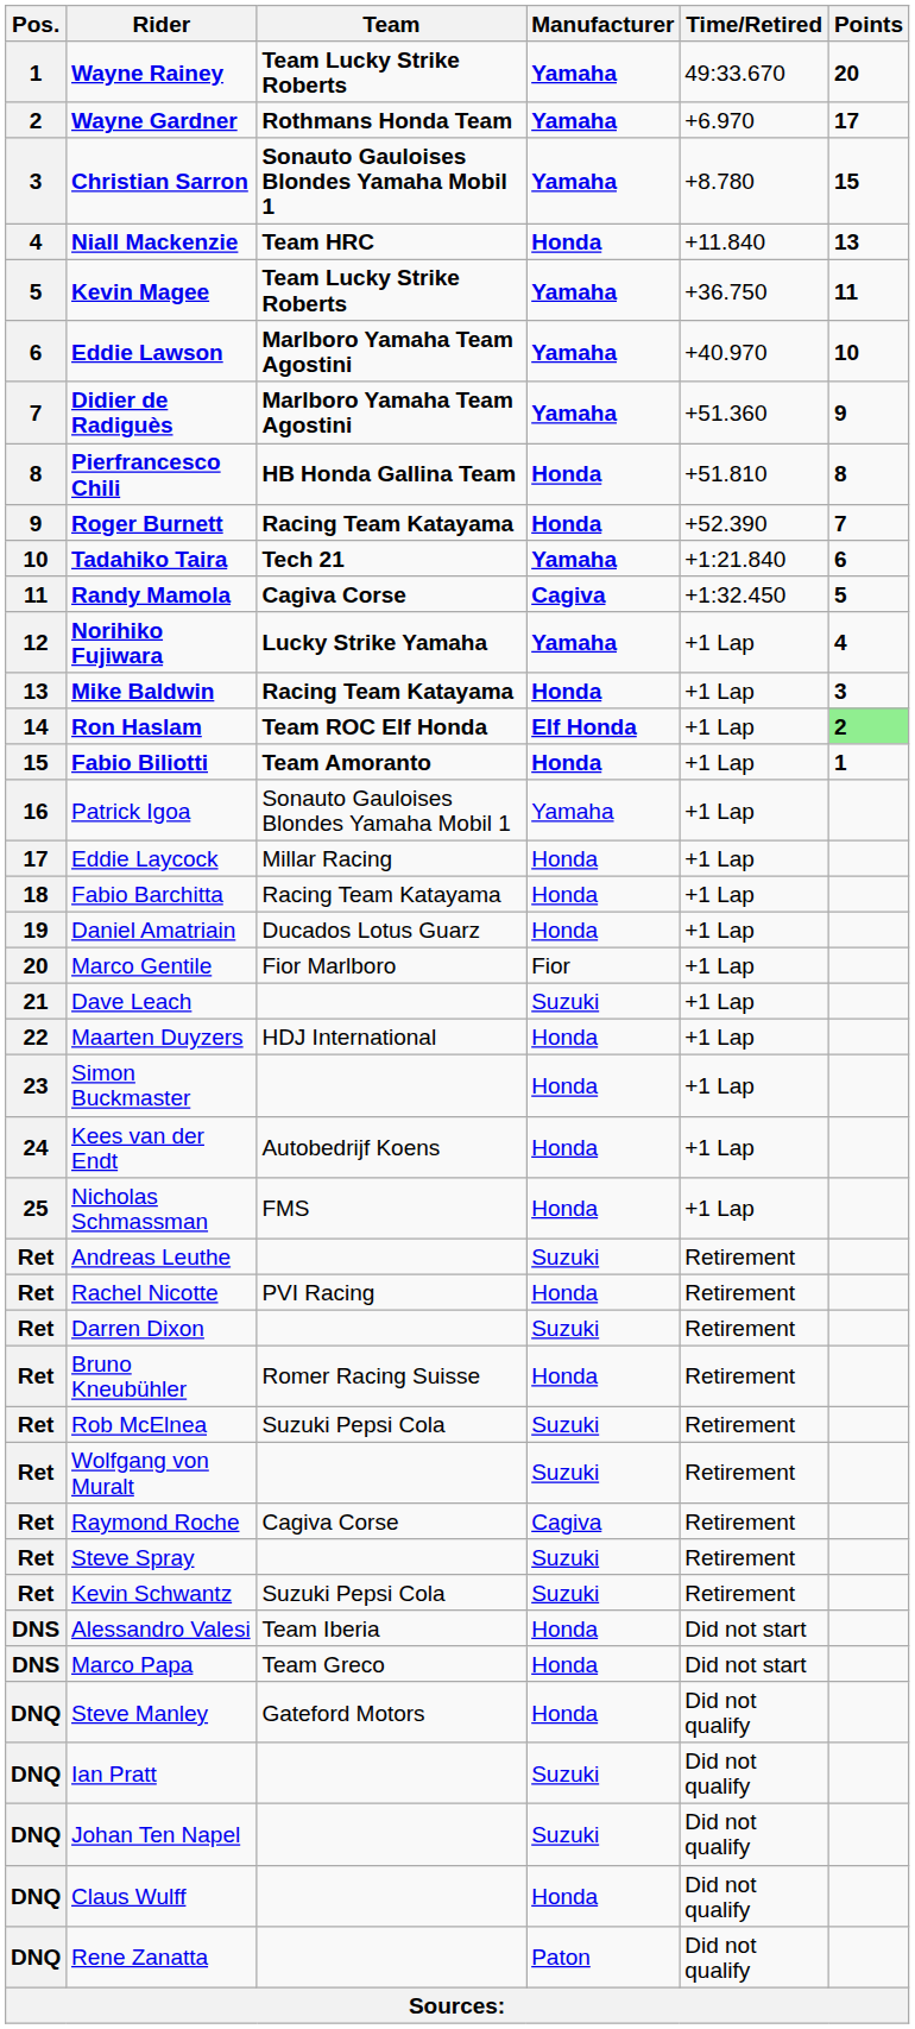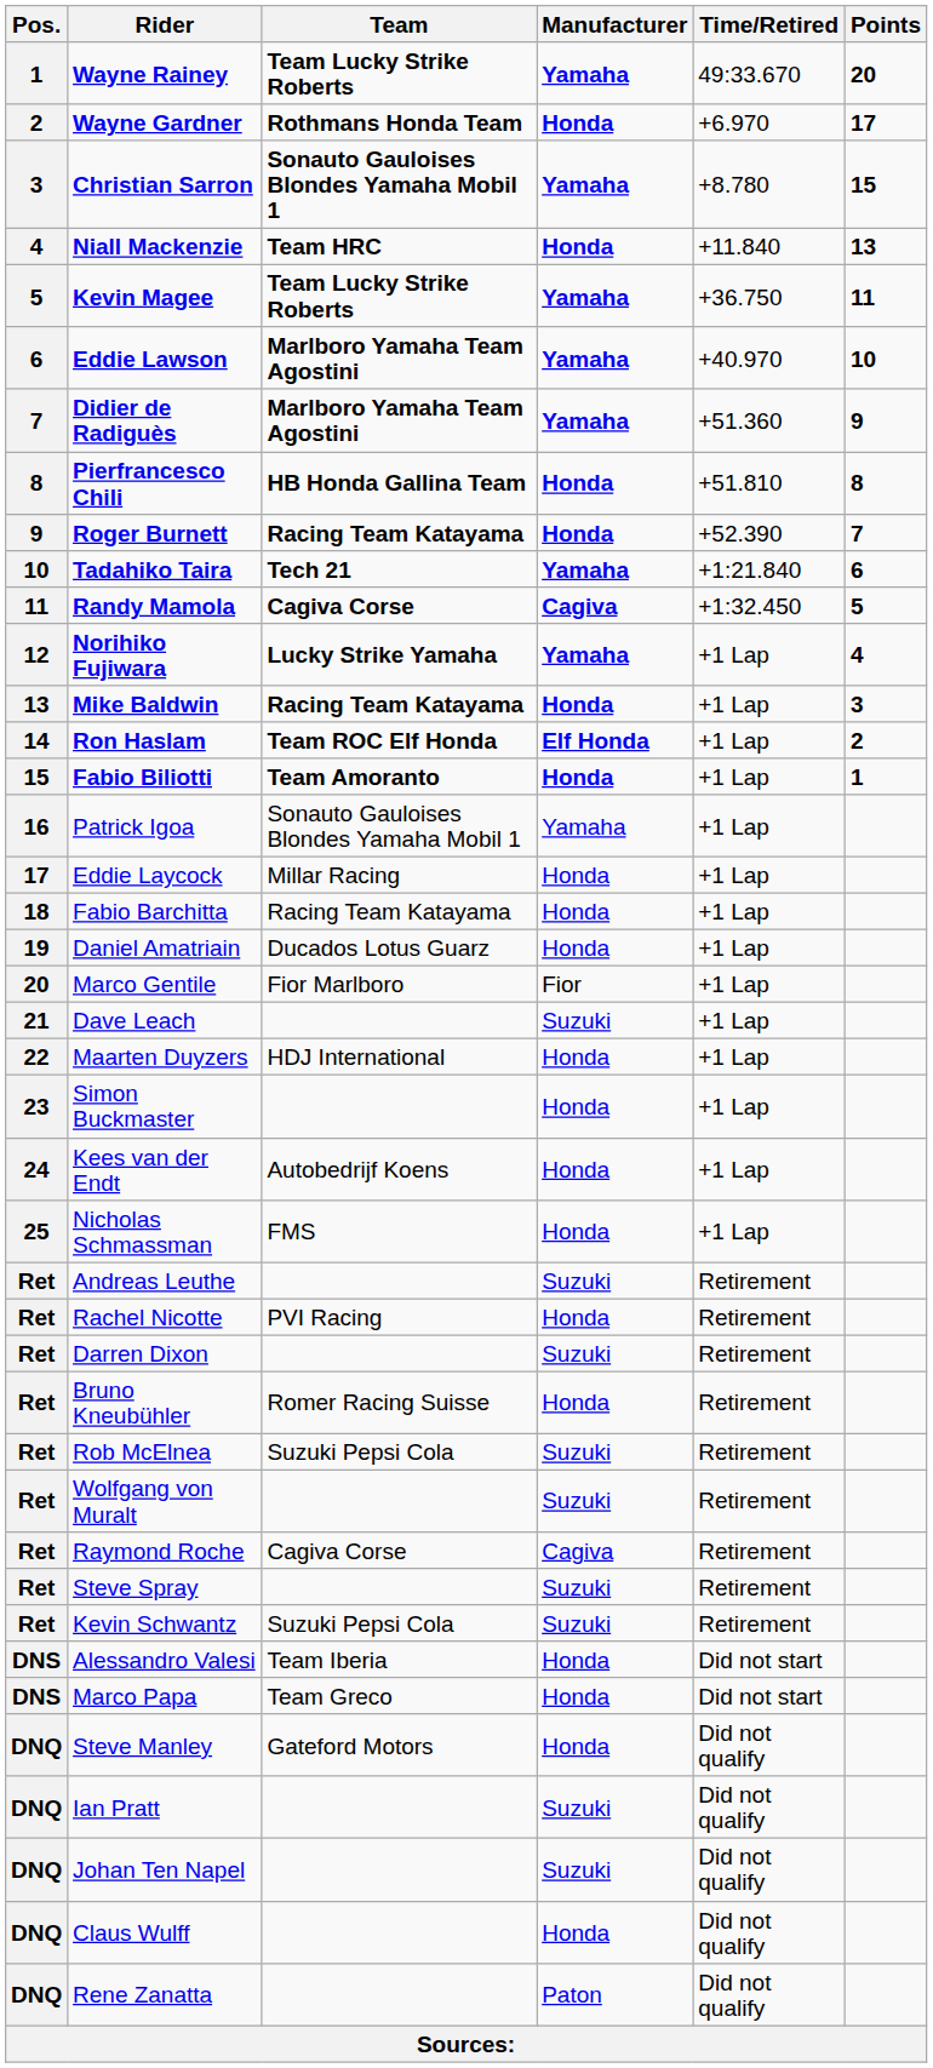 <table class="wikitable" style="font-size: 95%;">
 <tr>
 <th>Pos.</th>
 <th>Rider</th>
 <th>Team</th>
 <th>Manufacturer</th>
 <th>Time/Retired</th>
 <th>Points</th>
 </tr>
 <tr>
 <th>1</th>
 <td> <strong><a href='#'>Wayne Rainey</a></strong></td>
 <td><strong>Team Lucky Strike Roberts</strong></td>
 <td><strong><a href='#'>Yamaha</a></strong></td>
 <td>49:33.670</td>
 <td><strong>20</strong></td>
 </tr>
 <tr>
 <th>2</th>
 <td> <strong><a href='#'>Wayne Gardner</a></strong></td>
 <td><strong>Rothmans Honda Team</strong></td>
-<td><strong><a href='#'>Yamaha</a></strong></td>
+<td><strong><a href='#'>Honda</a></strong></td>
 <td>+6.970</td>
 <td><strong>17</strong></td>
 </tr>
 <tr>
 <th>3</th>
 <td> <strong><a href='#'>Christian Sarron</a></strong></td>
 <td><strong>Sonauto Gauloises Blondes Yamaha Mobil 1</strong></td>
 <td><strong><a href='#'>Yamaha</a></strong></td>
 <td>+8.780</td>
 <td><strong>15</strong></td>
 </tr>
 <tr>
 <th>4</th>
 <td> <strong><a href='#'>Niall Mackenzie</a></strong></td>
 <td><strong>Team HRC</strong></td>
 <td><strong><a href='#'>Honda</a></strong></td>
 <td>+11.840</td>
 <td><strong>13</strong></td>
 </tr>
 <tr>
 <th>5</th>
 <td> <strong><a href='#'>Kevin Magee</a></strong></td>
 <td><strong>Team Lucky Strike Roberts</strong></td>
 <td><strong><a href='#'>Yamaha</a></strong></td>
 <td>+36.750</td>
 <td><strong>11</strong></td>
 </tr>
 <tr>
 <th>6</th>
 <td> <strong><a href='#'>Eddie Lawson</a></strong></td>
 <td><strong>Marlboro Yamaha Team Agostini</strong></td>
 <td><strong><a href='#'>Yamaha</a></strong></td>
 <td>+40.970</td>
 <td><strong>10</strong></td>
 </tr>
 <tr>
 <th>7</th>
 <td> <strong><a href='#'>Didier de Radiguès</a></strong></td>
 <td><strong>Marlboro Yamaha Team Agostini</strong></td>
 <td><strong><a href='#'>Yamaha</a></strong></td>
 <td>+51.360</td>
 <td><strong>9</strong></td>
 </tr>
 <tr>
 <th>8</th>
 <td> <strong><a href='#'>Pierfrancesco Chili</a></strong></td>
 <td><strong>HB Honda Gallina Team</strong></td>
 <td><strong><a href='#'>Honda</a></strong></td>
 <td>+51.810</td>
 <td><strong>8</strong></td>
 </tr>
 <tr>
 <th>9</th>
 <td> <strong><a href='#'>Roger Burnett</a></strong></td>
 <td><strong>Racing Team Katayama</strong></td>
 <td><strong><a href='#'>Honda</a></strong></td>
 <td>+52.390</td>
 <td><strong>7</strong></td>
 </tr>
 <tr>
 <th>10</th>
 <td> <strong><a href='#'>Tadahiko Taira</a></strong></td>
 <td><strong>Tech 21</strong></td>
 <td><strong><a href='#'>Yamaha</a></strong></td>
 <td>+1:21.840</td>
 <td><strong>6</strong></td>
 </tr>
 <tr>
 <th>11</th>
 <td> <strong><a href='#'>Randy Mamola</a></strong></td>
 <td><strong>Cagiva Corse</strong></td>
 <td><strong><a href='#'>Cagiva</a></strong></td>
 <td>+1:32.450</td>
 <td><strong>5</strong></td>
 </tr>
 <tr>
 <th>12</th>
 <td> <strong><a href='#'>Norihiko Fujiwara</a></strong></td>
 <td><strong>Lucky Strike Yamaha</strong></td>
 <td><strong><a href='#'>Yamaha</a></strong></td>
 <td>+1 Lap</td>
 <td><strong>4</strong></td>
 </tr>
 <tr>
 <th>13</th>
 <td> <strong><a href='#'>Mike Baldwin</a></strong></td>
 <td><strong>Racing Team Katayama</strong></td>
 <td><strong><a href='#'>Honda</a></strong></td>
 <td>+1 Lap</td>
 <td><strong>3</strong></td>
 </tr>
 <tr>
 <th>14</th>
 <td> <strong><a href='#'>Ron Haslam</a></strong></td>
 <td><strong>Team ROC Elf Honda</strong></td>
 <td><strong><a href='#'>Elf Honda</a></strong></td>
 <td>+1 Lap</td>
-<td style="background: lightgreen;"><strong>2</strong></td>
+<td><strong>2</strong></td>
 </tr>
 <tr>
 <th>15</th>
 <td> <strong><a href='#'>Fabio Biliotti</a></strong></td>
 <td><strong>Team Amoranto</strong></td>
 <td><strong><a href='#'>Honda</a></strong></td>
 <td>+1 Lap</td>
 <td><strong>1</strong></td>
 </tr>
 <tr>
 <th>16</th>
 <td> <a href='#'>Patrick Igoa</a></td>
 <td>Sonauto Gauloises Blondes Yamaha Mobil 1</td>
 <td><a href='#'>Yamaha</a></td>
 <td>+1 Lap</td>
 <td></td>
 </tr>
 <tr>
 <th>17</th>
 <td> <a href='#'>Eddie Laycock</a></td>
 <td>Millar Racing</td>
 <td><a href='#'>Honda</a></td>
 <td>+1 Lap</td>
 <td></td>
 </tr>
 <tr>
 <th>18</th>
 <td> <a href='#'>Fabio Barchitta</a></td>
 <td>Racing Team Katayama</td>
 <td><a href='#'>Honda</a></td>
 <td>+1 Lap</td>
 <td></td>
 </tr>
 <tr>
 <th>19</th>
 <td> <a href='#'>Daniel Amatriain</a></td>
 <td>Ducados Lotus Guarz</td>
 <td><a href='#'>Honda</a></td>
 <td>+1 Lap</td>
 <td></td>
 </tr>
 <tr>
 <th>20</th>
 <td> <a href='#'>Marco Gentile</a></td>
 <td>Fior Marlboro</td>
 <td>Fior</td>
 <td>+1 Lap</td>
 <td></td>
 </tr>
 <tr>
 <th>21</th>
 <td> <a href='#'>Dave Leach</a></td>
 <td></td>
 <td><a href='#'>Suzuki</a></td>
 <td>+1 Lap</td>
 <td></td>
 </tr>
 <tr>
 <th>22</th>
 <td> <a href='#'>Maarten Duyzers</a></td>
 <td>HDJ International</td>
 <td><a href='#'>Honda</a></td>
 <td>+1 Lap</td>
 <td></td>
 </tr>
 <tr>
 <th>23</th>
 <td> <a href='#'>Simon Buckmaster</a></td>
 <td></td>
 <td><a href='#'>Honda</a></td>
 <td>+1 Lap</td>
 <td></td>
 </tr>
 <tr>
 <th>24</th>
 <td> <a href='#'>Kees van der Endt</a></td>
 <td>Autobedrijf Koens</td>
 <td><a href='#'>Honda</a></td>
 <td>+1 Lap</td>
 <td></td>
 </tr>
 <tr>
 <th>25</th>
 <td> <a href='#'>Nicholas Schmassman</a></td>
 <td>FMS</td>
 <td><a href='#'>Honda</a></td>
 <td>+1 Lap</td>
 <td></td>
 </tr>
 <tr>
 <th>Ret</th>
 <td> <a href='#'>Andreas Leuthe</a></td>
 <td></td>
 <td><a href='#'>Suzuki</a></td>
 <td>Retirement</td>
 <td></td>
 </tr>
 <tr>
 <th>Ret</th>
 <td> <a href='#'>Rachel Nicotte</a></td>
 <td>PVI Racing</td>
 <td><a href='#'>Honda</a></td>
 <td>Retirement</td>
 <td></td>
 </tr>
 <tr>
 <th>Ret</th>
 <td> <a href='#'>Darren Dixon</a></td>
 <td></td>
 <td><a href='#'>Suzuki</a></td>
 <td>Retirement</td>
 <td></td>
 </tr>
 <tr>
 <th>Ret</th>
 <td> <a href='#'>Bruno Kneubühler</a></td>
 <td>Romer Racing Suisse</td>
 <td><a href='#'>Honda</a></td>
 <td>Retirement</td>
 <td></td>
 </tr>
 <tr>
 <th>Ret</th>
 <td> <a href='#'>Rob McElnea</a></td>
 <td>Suzuki Pepsi Cola</td>
 <td><a href='#'>Suzuki</a></td>
 <td>Retirement</td>
 <td></td>
 </tr>
 <tr>
 <th>Ret</th>
 <td> <a href='#'>Wolfgang von Muralt</a></td>
 <td></td>
 <td><a href='#'>Suzuki</a></td>
 <td>Retirement</td>
 <td></td>
 </tr>
 <tr>
 <th>Ret</th>
 <td> <a href='#'>Raymond Roche</a></td>
 <td>Cagiva Corse</td>
 <td><a href='#'>Cagiva</a></td>
 <td>Retirement</td>
 <td></td>
 </tr>
 <tr>
 <th>Ret</th>
 <td> <a href='#'>Steve Spray</a></td>
 <td></td>
 <td><a href='#'>Suzuki</a></td>
 <td>Retirement</td>
 <td></td>
 </tr>
 <tr>
 <th>Ret</th>
 <td> <a href='#'>Kevin Schwantz</a></td>
 <td>Suzuki Pepsi Cola</td>
 <td><a href='#'>Suzuki</a></td>
 <td>Retirement</td>
 <td></td>
 </tr>
 <tr>
 <th>DNS</th>
 <td> <a href='#'>Alessandro Valesi</a></td>
 <td>Team Iberia</td>
 <td><a href='#'>Honda</a></td>
 <td>Did not start</td>
 <td></td>
 </tr>
 <tr>
 <th>DNS</th>
 <td> <a href='#'>Marco Papa</a></td>
 <td>Team Greco</td>
 <td><a href='#'>Honda</a></td>
 <td>Did not start</td>
 <td></td>
 </tr>
 <tr>
 <th>DNQ</th>
 <td> <a href='#'>Steve Manley</a></td>
 <td>Gateford Motors</td>
 <td><a href='#'>Honda</a></td>
 <td>Did not qualify</td>
 <td></td>
 </tr>
 <tr>
 <th>DNQ</th>
 <td> <a href='#'>Ian Pratt</a></td>
 <td></td>
 <td><a href='#'>Suzuki</a></td>
 <td>Did not qualify</td>
 <td></td>
 </tr>
 <tr>
 <th>DNQ</th>
 <td> <a href='#'>Johan Ten Napel</a></td>
 <td></td>
 <td><a href='#'>Suzuki</a></td>
 <td>Did not qualify</td>
 <td></td>
 </tr>
 <tr>
 <th>DNQ</th>
 <td> <a href='#'>Claus Wulff</a></td>
 <td></td>
 <td><a href='#'>Honda</a></td>
 <td>Did not qualify</td>
 <td></td>
 </tr>
 <tr>
 <th>DNQ</th>
 <td> <a href='#'>Rene Zanatta</a></td>
 <td></td>
 <td><a href='#'>Paton</a></td>
 <td>Did not qualify</td>
 <td></td>
 </tr>
 <tr>
 <th colspan=8>Sources:</th>
 </tr>
 </table>
